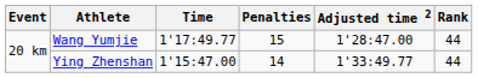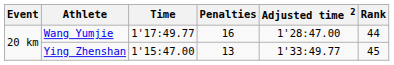 <table class="wikitable" style="font-size:90%">
 <tr>
 <th>Event</th>
 <th>Athlete</th>
 <th>Time</th>
 <th>Penalties</th>
 <th>Adjusted time <sup>2</sup></th>
 <th>Rank</th>
 </tr>
 <tr>
 <td rowspan="2">20 km</td>
 <td><a href='#'>Wang Yumjie</a></td>
 <td align="center">1'17:49.77</td>
-<td align="center">15</td>
+<td align="center">16</td>
 <td align="center">1'28:47.00</td>
 <td align="center">44</td>
 </tr>
 <tr>
 <td><a href='#'>Ying Zhenshan</a></td>
 <td align="center">1'15:47.00</td>
-<td align="center">14</td>
+<td align="center">13</td>
 <td align="center">1'33:49.77</td>
-<td align="center">44</td>
+<td align="center">45</td>
 </tr>
 </table>
